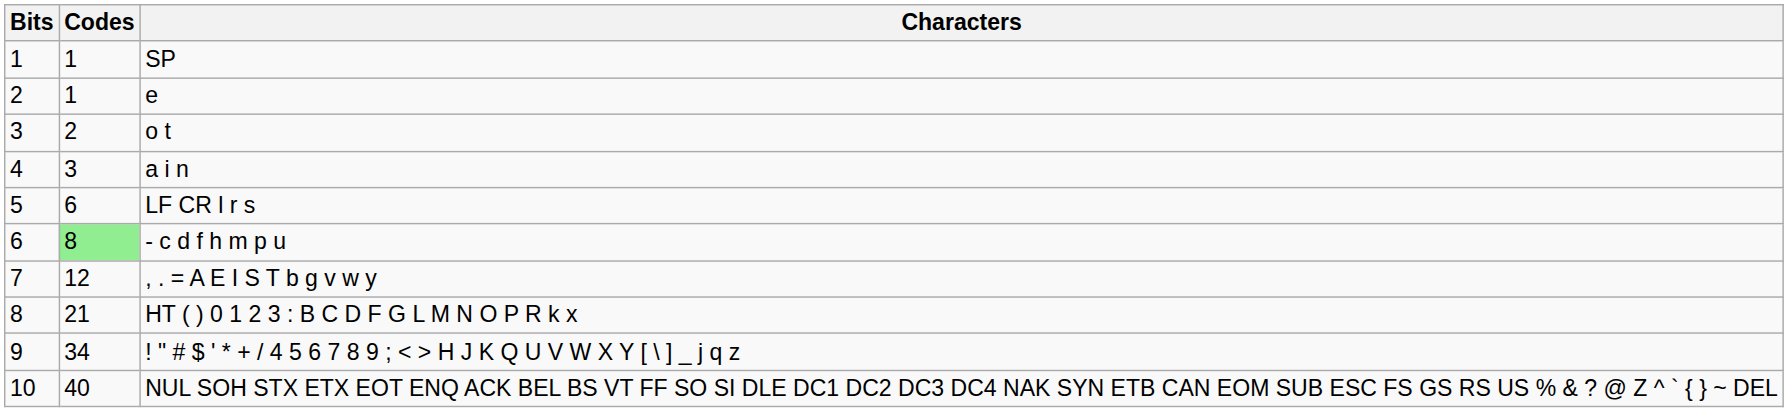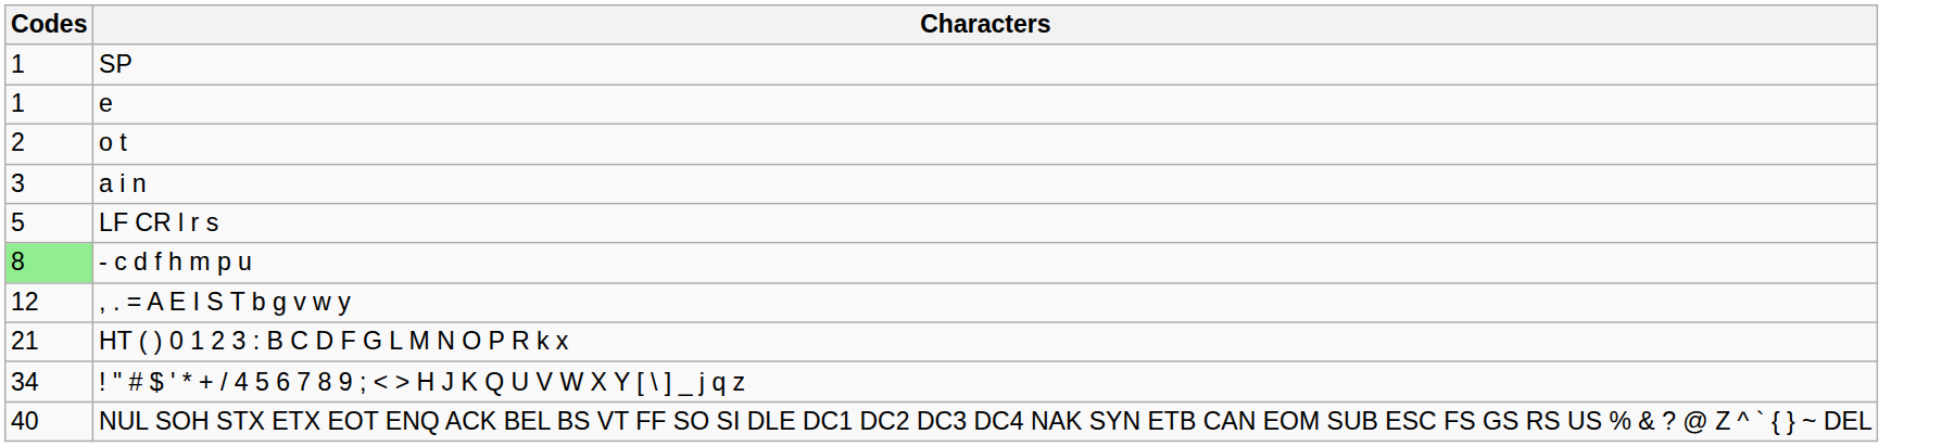 <table class="wikitable">
 <tr>
-<th>Bits</th>
 <th>Codes</th>
 <th>Characters</th>
 </tr>
 <tr>
 <td>1</td>
-<td>1</td>
 <td>SP</td>
 </tr>
 <tr>
-<td>2</td>
 <td>1</td>
 <td>e</td>
 </tr>
 <tr>
-<td>3</td>
 <td>2</td>
 <td>o t</td>
 </tr>
 <tr>
-<td>4</td>
 <td>3</td>
 <td>a i n</td>
 </tr>
 <tr>
 <td>5</td>
-<td>6</td>
 <td>LF CR l r s</td>
 </tr>
 <tr>
-<td>6</td>
 <td style="background: lightgreen;">8</td>
 <td>- c d f h m p u</td>
 </tr>
 <tr>
-<td>7</td>
 <td>12</td>
 <td>, . = A E I S T b g v w y</td>
 </tr>
 <tr>
-<td>8</td>
 <td>21</td>
 <td>HT ( ) 0 1 2 3 : B C D F G L M N O P R k x</td>
 </tr>
 <tr>
-<td>9</td>
 <td>34</td>
 <td>! " # $ ' * + / 4 5 6 7 8 9 ; < > H J K Q U V W X Y [ \ ] _ j q z </td>
 </tr>
 <tr>
-<td>10</td>
 <td>40</td>
 <td>NUL SOH STX ETX EOT ENQ ACK BEL BS VT FF SO SI DLE DC1 DC2 DC3 DC4 NAK SYN ETB CAN EOM SUB ESC FS GS RS US % & ?  @ Z ^ ` { } ~ DEL</td>
 </tr>
 </table>
